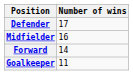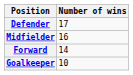 <table class="wikitable plainrowheaders">
 <tr>
 <th scope="col">Position</th>
 <th scope="col">Number of wins</th>
 </tr>
 <tr>
 <th scope="row"><a href='#'>Defender</a></th>
 <td>17</td>
 </tr>
 <tr>
 <th scope="row"><a href='#'>Midfielder</a></th>
 <td>16</td>
 </tr>
 <tr>
 <th scope="row"><a href='#'>Forward</a></th>
 <td>14</td>
 </tr>
 <tr>
 <th scope="row"><a href='#'>Goalkeeper</a></th>
-<td>11</td>
+<td>10</td>
 </tr>
 </table>
